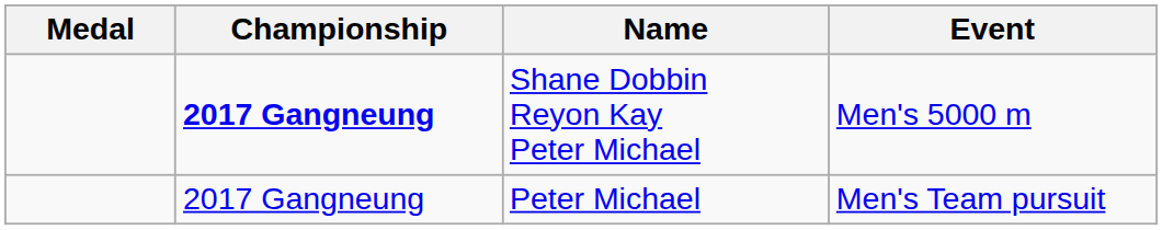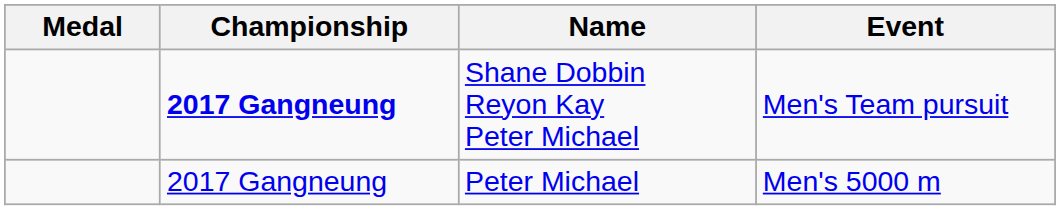 <table class="wikitable sortable">
 <tr>
 <th style="width:5em">Medal</th>
 <th style="width:10em">Championship</th>
 <th style="width:10em">Name</th>
 <th style="width:10em">Event</th>
 </tr>
 <tr>
 <td></td>
 <td><strong><a href='#'>2017 Gangneung</a></strong></td>
 <td><a href='#'>Shane Dobbin</a><br><a href='#'>Reyon Kay</a><br><a href='#'>Peter Michael</a></td>
-<td><a href='#'>Men's 5000 m</a></td>
+<td><a href='#'>Men's Team pursuit</a></td>
 </tr>
 <tr>
 <td></td>
 <td><a href='#'>2017 Gangneung</a></td>
 <td><a href='#'>Peter Michael</a></td>
-<td><a href='#'>Men's Team pursuit</a></td>
+<td><a href='#'>Men's 5000 m</a></td>
 </tr>
 </table>
